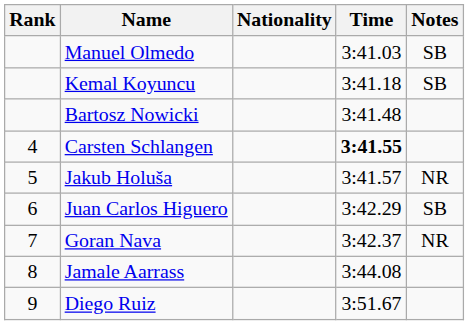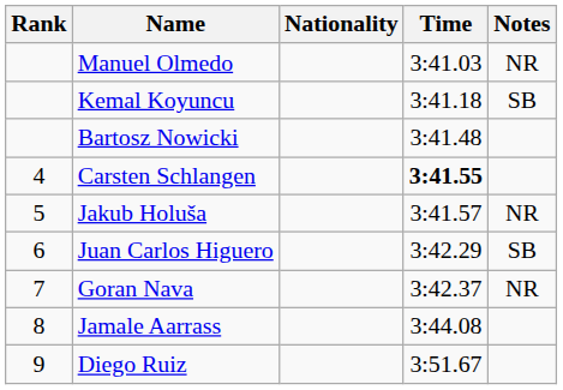 <table class="wikitable sortable" style="text-align:center">
 <tr>
 <th>Rank</th>
 <th>Name</th>
 <th>Nationality</th>
 <th>Time</th>
 <th>Notes</th>
 </tr>
 <tr>
 <td></td>
 <td align=left><a href='#'>Manuel Olmedo</a></td>
 <td align=left></td>
 <td>3:41.03</td>
-<td>SB</td>
+<td>NR</td>
 </tr>
 <tr>
 <td></td>
 <td align=left><a href='#'>Kemal Koyuncu</a></td>
 <td align=left></td>
 <td>3:41.18</td>
 <td>SB</td>
 </tr>
 <tr>
 <td></td>
 <td align=left><a href='#'>Bartosz Nowicki</a></td>
 <td align=left></td>
 <td>3:41.48</td>
 <td></td>
 </tr>
 <tr>
 <td>4</td>
 <td align=left><a href='#'>Carsten Schlangen</a></td>
 <td align=left></td>
 <td><strong>3:41.55</strong></td>
 <td></td>
 </tr>
 <tr>
 <td>5</td>
 <td align=left><a href='#'>Jakub Holuša</a></td>
 <td align=left></td>
 <td>3:41.57</td>
 <td>NR</td>
 </tr>
 <tr>
 <td>6</td>
 <td align=left><a href='#'>Juan Carlos Higuero</a></td>
 <td align=left></td>
 <td>3:42.29</td>
 <td>SB</td>
 </tr>
 <tr>
 <td>7</td>
 <td align=left><a href='#'>Goran Nava</a></td>
 <td align=left></td>
 <td>3:42.37</td>
 <td>NR</td>
 </tr>
 <tr>
 <td>8</td>
 <td align=left><a href='#'>Jamale Aarrass</a></td>
 <td align=left></td>
 <td>3:44.08</td>
 <td></td>
 </tr>
 <tr>
 <td>9</td>
 <td align=left><a href='#'>Diego Ruiz</a></td>
 <td align=left></td>
 <td>3:51.67</td>
 <td></td>
 </tr>
 </table>
